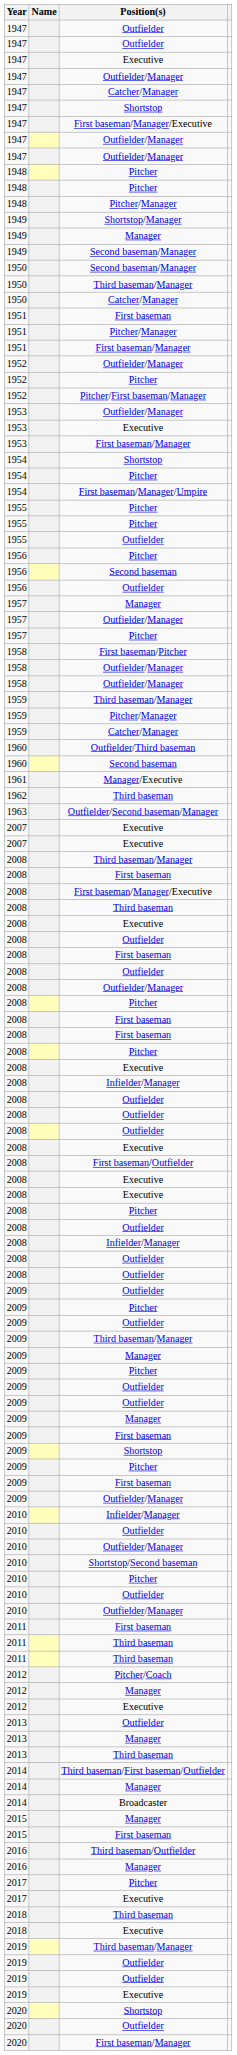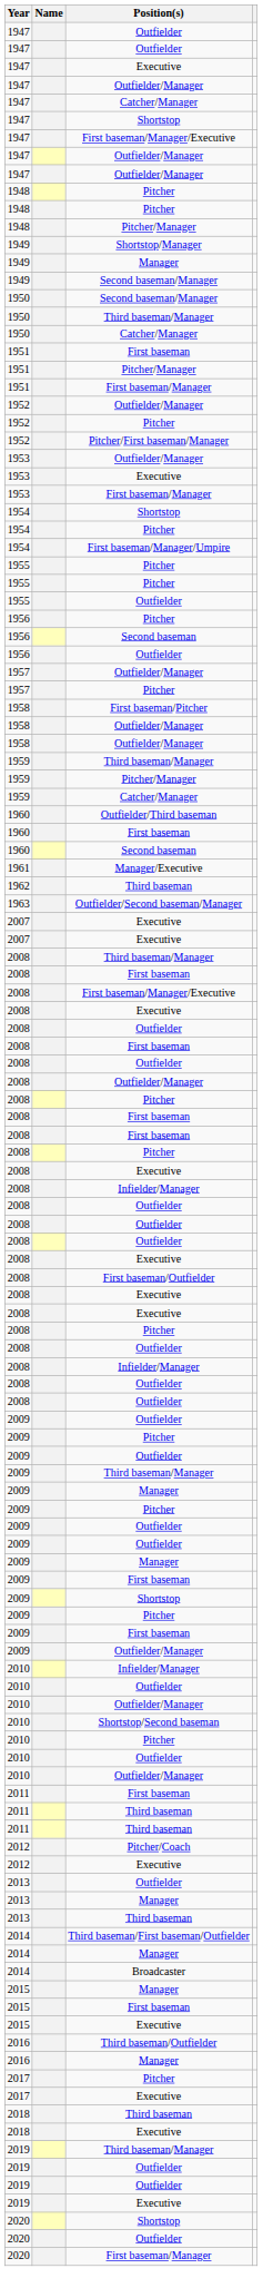 <table class="wikitable sortable plainrowheaders" style="text-align:center">
 <tr>
 <th scope="col">Year</th>
 <th scope="col">Name</th>
 <th scope="col">Position(s)</th>
 <th scope="col" class="unsortable"></th>
 </tr>
 <tr>
 <td>1947</td>
 <th scope="row" style="text-align:center"></th>
 <td><a href='#'>Outfielder</a></td>
 <td></td>
 </tr>
 <tr>
 <td>1947</td>
 <th scope="row" style="text-align:center"></th>
 <td><a href='#'>Outfielder</a></td>
 <td></td>
 </tr>
 <tr>
 <td>1947</td>
 <th scope="row" style="text-align:center"></th>
 <td>Executive</td>
 <td></td>
 </tr>
 <tr>
 <td>1947</td>
 <th scope="row" style="text-align:center"></th>
 <td><a href='#'>Outfielder</a>/<a href='#'>Manager</a></td>
 <td></td>
 </tr>
 <tr>
 <td>1947</td>
 <th scope="row" style="text-align:center"></th>
 <td><a href='#'>Catcher</a>/<a href='#'>Manager</a></td>
 <td></td>
 </tr>
 <tr>
 <td>1947</td>
 <th scope="row" style="text-align:center"></th>
 <td><a href='#'>Shortstop</a></td>
 <td></td>
 </tr>
 <tr>
 <td>1947</td>
 <th scope="row" style="text-align:center"></th>
 <td><a href='#'>First baseman</a>/<a href='#'>Manager</a>/Executive</td>
 <td></td>
 </tr>
 <tr>
 <td>1947</td>
 <th scope="row" style="text-align:center; background-color:#FFFFBB"></th>
 <td><a href='#'>Outfielder</a>/<a href='#'>Manager</a></td>
 <td></td>
 </tr>
 <tr>
 <td>1947</td>
 <th scope="row" style="text-align:center"></th>
 <td><a href='#'>Outfielder</a>/<a href='#'>Manager</a></td>
 <td></td>
 </tr>
 <tr>
 <td>1948</td>
 <th scope="row" style="text-align:center; background-color:#FFFFBB"></th>
 <td><a href='#'>Pitcher</a></td>
 <td></td>
 </tr>
 <tr>
 <td>1948</td>
 <th scope="row" style="text-align:center"></th>
 <td><a href='#'>Pitcher</a></td>
 <td></td>
 </tr>
 <tr>
 <td>1948</td>
 <th scope="row" style="text-align:center"></th>
 <td><a href='#'>Pitcher</a>/<a href='#'>Manager</a></td>
 <td></td>
 </tr>
 <tr>
 <td>1949</td>
 <th scope="row" style="text-align:center"></th>
 <td><a href='#'>Shortstop</a>/<a href='#'>Manager</a></td>
 <td></td>
 </tr>
 <tr>
 <td>1949</td>
 <th scope="row" style="text-align:center"></th>
 <td><a href='#'>Manager</a></td>
 <td></td>
 </tr>
 <tr>
 <td>1949</td>
 <th scope="row" style="text-align:center"></th>
 <td><a href='#'>Second baseman</a>/<a href='#'>Manager</a></td>
 <td></td>
 </tr>
 <tr>
 <td>1950</td>
 <th scope="row" style="text-align:center"></th>
 <td><a href='#'>Second baseman</a>/<a href='#'>Manager</a></td>
 <td></td>
 </tr>
 <tr>
 <td>1950</td>
 <th scope="row" style="text-align:center"></th>
 <td><a href='#'>Third baseman</a>/<a href='#'>Manager</a></td>
 <td></td>
 </tr>
 <tr>
 <td>1950</td>
 <th scope="row" style="text-align:center"></th>
 <td><a href='#'>Catcher</a>/<a href='#'>Manager</a></td>
 <td></td>
 </tr>
 <tr>
 <td>1951</td>
 <th scope="row" style="text-align:center"></th>
 <td><a href='#'>First baseman</a></td>
 <td></td>
 </tr>
 <tr>
 <td>1951</td>
 <th scope="row" style="text-align:center"></th>
 <td><a href='#'>Pitcher</a>/<a href='#'>Manager</a></td>
 <td></td>
 </tr>
 <tr>
 <td>1951</td>
 <th scope="row" style="text-align:center"></th>
 <td><a href='#'>First baseman</a>/<a href='#'>Manager</a></td>
 <td></td>
 </tr>
 <tr>
 <td>1952</td>
 <th scope="row" style="text-align:center"></th>
 <td><a href='#'>Outfielder</a>/<a href='#'>Manager</a></td>
 <td></td>
 </tr>
 <tr>
 <td>1952</td>
 <th scope="row" style="text-align:center"></th>
 <td><a href='#'>Pitcher</a></td>
 <td></td>
 </tr>
 <tr>
 <td>1952</td>
 <th scope="row" style="text-align:center"></th>
 <td><a href='#'>Pitcher</a>/<a href='#'>First baseman</a>/<a href='#'>Manager</a></td>
 <td></td>
 </tr>
 <tr>
 <td>1953</td>
 <th scope="row" style="text-align:center"></th>
 <td><a href='#'>Outfielder</a>/<a href='#'>Manager</a></td>
 <td></td>
 </tr>
 <tr>
 <td>1953</td>
 <th scope="row" style="text-align:center"></th>
 <td>Executive</td>
 <td></td>
 </tr>
 <tr>
 <td>1953</td>
 <th scope="row" style="text-align:center"></th>
 <td><a href='#'>First baseman</a>/<a href='#'>Manager</a></td>
 <td></td>
 </tr>
 <tr>
 <td>1954</td>
 <th scope="row" style="text-align:center"></th>
 <td><a href='#'>Shortstop</a></td>
 <td></td>
 </tr>
 <tr>
 <td>1954</td>
 <th scope="row" style="text-align:center"></th>
 <td><a href='#'>Pitcher</a></td>
 <td></td>
 </tr>
 <tr>
 <td>1954</td>
 <th scope="row" style="text-align:center"></th>
 <td><a href='#'>First baseman</a>/<a href='#'>Manager</a>/<a href='#'>Umpire</a></td>
 <td></td>
 </tr>
 <tr>
 <td>1955</td>
 <th scope="row" style="text-align:center"></th>
 <td><a href='#'>Pitcher</a></td>
 <td></td>
 </tr>
 <tr>
 <td>1955</td>
 <th scope="row" style="text-align:center"></th>
 <td><a href='#'>Pitcher</a></td>
 <td></td>
 </tr>
 <tr>
 <td>1955</td>
 <th scope="row" style="text-align:center"></th>
 <td><a href='#'>Outfielder</a></td>
 <td></td>
 </tr>
 <tr>
 <td>1956</td>
 <th scope="row" style="text-align:center"></th>
 <td><a href='#'>Pitcher</a></td>
 <td></td>
 </tr>
 <tr>
 <td>1956</td>
 <th scope="row" style="text-align:center; background-color:#FFFFBB"></th>
 <td><a href='#'>Second baseman</a></td>
 <td></td>
 </tr>
 <tr>
 <td>1956</td>
 <th scope="row" style="text-align:center"></th>
 <td><a href='#'>Outfielder</a></td>
 <td></td>
 </tr>
 <tr>
 <td>1957</td>
 <th scope="row" style="text-align:center"></th>
-<td><a href='#'>Manager</a></td>
-<td></td>
-</tr>
-<tr>
-<td>1957</td>
-<th scope="row" style="text-align:center"></th>
 <td><a href='#'>Outfielder</a>/<a href='#'>Manager</a></td>
 <td></td>
 </tr>
 <tr>
 <td>1957</td>
 <th scope="row" style="text-align:center"></th>
 <td><a href='#'>Pitcher</a></td>
 <td></td>
 </tr>
 <tr>
 <td>1958</td>
 <th scope="row" style="text-align:center"></th>
 <td><a href='#'>First baseman</a>/<a href='#'>Pitcher</a></td>
 <td></td>
 </tr>
 <tr>
 <td>1958</td>
 <th scope="row" style="text-align:center"></th>
 <td><a href='#'>Outfielder</a>/<a href='#'>Manager</a></td>
 <td></td>
 </tr>
 <tr>
 <td>1958</td>
 <th scope="row" style="text-align:center"></th>
 <td><a href='#'>Outfielder</a>/<a href='#'>Manager</a></td>
 <td></td>
 </tr>
 <tr>
 <td>1959</td>
 <th scope="row" style="text-align:center"></th>
 <td><a href='#'>Third baseman</a>/<a href='#'>Manager</a></td>
 <td></td>
 </tr>
 <tr>
 <td>1959</td>
 <th scope="row" style="text-align:center"></th>
 <td><a href='#'>Pitcher</a>/<a href='#'>Manager</a></td>
 <td></td>
 </tr>
 <tr>
 <td>1959</td>
 <th scope="row" style="text-align:center"></th>
 <td><a href='#'>Catcher</a>/<a href='#'>Manager</a></td>
 <td></td>
 </tr>
 <tr>
 <td>1960</td>
 <th scope="row" style="text-align:center"></th>
 <td><a href='#'>Outfielder</a>/<a href='#'>Third baseman</a></td>
+<td></td>
+</tr>
+<tr>
+<td>1960</td>
+<th scope="row" style="text-align:center"></th>
+<td><a href='#'>First baseman</a></td>
 <td></td>
 </tr>
 <tr>
 <td>1960</td>
 <th scope="row" style="text-align:center; background-color:#FFFFBB"></th>
 <td><a href='#'>Second baseman</a></td>
 <td></td>
 </tr>
 <tr>
 <td>1961</td>
 <th scope="row" style="text-align:center"></th>
 <td><a href='#'>Manager</a>/Executive</td>
 <td></td>
 </tr>
 <tr>
 <td>1962</td>
 <th scope="row" style="text-align:center"></th>
 <td><a href='#'>Third baseman</a></td>
 <td></td>
 </tr>
 <tr>
 <td>1963</td>
 <th scope="row" style="text-align:center"></th>
 <td><a href='#'>Outfielder</a>/<a href='#'>Second baseman</a>/<a href='#'>Manager</a></td>
 <td></td>
 </tr>
 <tr>
 <td>2007</td>
 <th scope="row" style="text-align:center"></th>
 <td>Executive</td>
 <td></td>
 </tr>
 <tr>
 <td>2007</td>
 <th scope="row" style="text-align:center"></th>
 <td>Executive</td>
 <td></td>
 </tr>
 <tr>
 <td>2008</td>
 <th scope="row" style="text-align:center"></th>
 <td><a href='#'>Third baseman</a>/<a href='#'>Manager</a></td>
 <td></td>
 </tr>
 <tr>
 <td>2008</td>
 <th scope="row" style="text-align:center"></th>
 <td><a href='#'>First baseman</a></td>
 <td></td>
 </tr>
 <tr>
 <td>2008</td>
 <th scope="row" style="text-align:center"></th>
 <td><a href='#'>First baseman</a>/<a href='#'>Manager</a>/Executive</td>
-<td></td>
-</tr>
-<tr>
-<td>2008</td>
-<th scope="row" style="text-align:center"></th>
-<td><a href='#'>Third baseman</a></td>
 <td></td>
 </tr>
 <tr>
 <td>2008</td>
 <th scope="row" style="text-align:center"></th>
 <td>Executive</td>
 <td></td>
 </tr>
 <tr>
 <td>2008</td>
 <th scope="row" style="text-align:center"></th>
 <td><a href='#'>Outfielder</a></td>
 <td></td>
 </tr>
 <tr>
 <td>2008</td>
 <th scope="row" style="text-align:center"></th>
 <td><a href='#'>First baseman</a></td>
 <td></td>
 </tr>
 <tr>
 <td>2008</td>
 <th scope="row" style="text-align:center"></th>
 <td><a href='#'>Outfielder</a></td>
 <td></td>
 </tr>
 <tr>
 <td>2008</td>
 <th scope="row" style="text-align:center"></th>
 <td><a href='#'>Outfielder</a>/<a href='#'>Manager</a></td>
 <td></td>
 </tr>
 <tr>
 <td>2008</td>
 <th scope="row" style="text-align:center; background-color:#FFFFBB"></th>
 <td><a href='#'>Pitcher</a></td>
 <td></td>
 </tr>
 <tr>
 <td>2008</td>
 <th scope="row" style="text-align:center"></th>
 <td><a href='#'>First baseman</a></td>
 <td></td>
 </tr>
 <tr>
 <td>2008</td>
 <th scope="row" style="text-align:center"></th>
 <td><a href='#'>First baseman</a></td>
 <td></td>
 </tr>
 <tr>
 <td>2008</td>
 <th scope="row" style="text-align:center; background-color:#FFFFBB"></th>
 <td><a href='#'>Pitcher</a></td>
 <td></td>
 </tr>
 <tr>
 <td>2008</td>
 <th scope="row" style="text-align:center"></th>
 <td>Executive</td>
 <td></td>
 </tr>
 <tr>
 <td>2008</td>
 <th scope="row" style="text-align:center"></th>
 <td><a href='#'>Infielder</a>/<a href='#'>Manager</a></td>
 <td></td>
 </tr>
 <tr>
 <td>2008</td>
 <th scope="row" style="text-align:center"></th>
 <td><a href='#'>Outfielder</a></td>
 <td></td>
 </tr>
 <tr>
 <td>2008</td>
 <th scope="row" style="text-align:center"></th>
 <td><a href='#'>Outfielder</a></td>
 <td></td>
 </tr>
 <tr>
 <td>2008</td>
 <th scope="row" style="text-align:center; background-color:#FFFFBB"></th>
 <td><a href='#'>Outfielder</a></td>
 <td></td>
 </tr>
 <tr>
 <td>2008</td>
 <th scope="row" style="text-align:center"></th>
 <td>Executive</td>
 <td></td>
 </tr>
 <tr>
 <td>2008</td>
 <th scope="row" style="text-align:center"></th>
 <td><a href='#'>First baseman</a>/<a href='#'>Outfielder</a></td>
 <td></td>
 </tr>
 <tr>
 <td>2008</td>
 <th scope="row" style="text-align:center"></th>
 <td>Executive</td>
 <td></td>
 </tr>
 <tr>
 <td>2008</td>
 <th scope="row" style="text-align:center"></th>
 <td>Executive</td>
 <td></td>
 </tr>
 <tr>
 <td>2008</td>
 <th scope="row" style="text-align:center"></th>
 <td><a href='#'>Pitcher</a></td>
 <td></td>
 </tr>
 <tr>
 <td>2008</td>
 <th scope="row" style="text-align:center"></th>
 <td><a href='#'>Outfielder</a></td>
 <td></td>
 </tr>
 <tr>
 <td>2008</td>
 <th scope="row" style="text-align:center"></th>
 <td><a href='#'>Infielder</a>/<a href='#'>Manager</a></td>
 <td></td>
 </tr>
 <tr>
 <td>2008</td>
 <th scope="row" style="text-align:center"></th>
 <td><a href='#'>Outfielder</a></td>
 <td></td>
 </tr>
 <tr>
 <td>2008</td>
 <th scope="row" style="text-align:center"></th>
 <td><a href='#'>Outfielder</a></td>
 <td></td>
 </tr>
 <tr>
 <td>2009</td>
 <th scope="row" style="text-align:center"></th>
 <td><a href='#'>Outfielder</a></td>
 <td></td>
 </tr>
 <tr>
 <td>2009</td>
 <th scope="row" style="text-align:center"></th>
 <td><a href='#'>Pitcher</a></td>
 <td></td>
 </tr>
 <tr>
 <td>2009</td>
 <th scope="row" style="text-align:center"></th>
 <td><a href='#'>Outfielder</a></td>
 <td></td>
 </tr>
 <tr>
 <td>2009</td>
 <th scope="row" style="text-align:center"></th>
 <td><a href='#'>Third baseman</a>/<a href='#'>Manager</a></td>
 <td></td>
 </tr>
 <tr>
 <td>2009</td>
 <th scope="row" style="text-align:center"></th>
 <td><a href='#'>Manager</a></td>
 <td></td>
 </tr>
 <tr>
 <td>2009</td>
 <th scope="row" style="text-align:center"></th>
 <td><a href='#'>Pitcher</a></td>
 <td></td>
 </tr>
 <tr>
 <td>2009</td>
 <th scope="row" style="text-align:center"></th>
 <td><a href='#'>Outfielder</a></td>
 <td></td>
 </tr>
 <tr>
 <td>2009</td>
 <th scope="row" style="text-align:center"></th>
 <td><a href='#'>Outfielder</a></td>
 <td></td>
 </tr>
 <tr>
 <td>2009</td>
 <th scope="row" style="text-align:center"></th>
 <td><a href='#'>Manager</a></td>
 <td></td>
 </tr>
 <tr>
 <td>2009</td>
 <th scope="row" style="text-align:center"></th>
 <td><a href='#'>First baseman</a></td>
 <td></td>
 </tr>
 <tr>
 <td>2009</td>
 <th scope="row" style="text-align:center; background-color:#FFFFBB"></th>
 <td><a href='#'>Shortstop</a></td>
 <td></td>
 </tr>
 <tr>
 <td>2009</td>
 <th scope="row" style="text-align:center"></th>
 <td><a href='#'>Pitcher</a></td>
 <td></td>
 </tr>
 <tr>
 <td>2009</td>
 <th scope="row" style="text-align:center"></th>
 <td><a href='#'>First baseman</a></td>
 <td></td>
 </tr>
 <tr>
 <td>2009</td>
 <th scope="row" style="text-align:center"></th>
 <td><a href='#'>Outfielder</a>/<a href='#'>Manager</a></td>
 <td></td>
 </tr>
 <tr>
 <td>2010</td>
 <th scope="row" style="text-align:center; background-color:#FFFFBB"></th>
 <td><a href='#'>Infielder</a>/<a href='#'>Manager</a></td>
 <td></td>
 </tr>
 <tr>
 <td>2010</td>
 <th scope="row" style="text-align:center"></th>
 <td><a href='#'>Outfielder</a></td>
 <td></td>
 </tr>
 <tr>
 <td>2010</td>
 <th scope="row" style="text-align:center"></th>
 <td><a href='#'>Outfielder</a>/<a href='#'>Manager</a></td>
 <td></td>
 </tr>
 <tr>
 <td>2010</td>
 <th scope="row" style="text-align:center"></th>
 <td><a href='#'>Shortstop</a>/<a href='#'>Second baseman</a></td>
 <td></td>
 </tr>
 <tr>
 <td>2010</td>
 <th scope="row" style="text-align:center"></th>
 <td><a href='#'>Pitcher</a></td>
 <td></td>
 </tr>
 <tr>
 <td>2010</td>
 <th scope="row" style="text-align:center"></th>
 <td><a href='#'>Outfielder</a></td>
 <td></td>
 </tr>
 <tr>
 <td>2010</td>
 <th scope="row" style="text-align:center"></th>
 <td><a href='#'>Outfielder</a>/<a href='#'>Manager</a></td>
 <td></td>
 </tr>
 <tr>
 <td>2011</td>
 <th scope="row" style="text-align:center"></th>
 <td><a href='#'>First baseman</a></td>
 <td></td>
 </tr>
 <tr>
 <td>2011</td>
 <th scope="row" style="text-align:center; background-color:#FFFFBB"></th>
 <td><a href='#'>Third baseman</a></td>
 <td></td>
 </tr>
 <tr>
 <td>2011</td>
 <th scope="row" style="text-align:center; background-color:#FFFFBB"></th>
 <td><a href='#'>Third baseman</a></td>
 <td></td>
 </tr>
 <tr>
 <td>2012</td>
 <th scope="row" style="text-align:center"></th>
 <td><a href='#'>Pitcher</a>/<a href='#'>Coach</a></td>
 <td></td>
 </tr>
 <tr>
 <td>2012</td>
 <th scope="row" style="text-align:center"></th>
-<td><a href='#'>Manager</a></td>
-<td></td>
-</tr>
-<tr>
-<td>2012</td>
-<th scope="row" style="text-align:center"></th>
 <td>Executive</td>
 <td></td>
 </tr>
 <tr>
 <td>2013</td>
 <th scope="row" style="text-align:center"></th>
 <td><a href='#'>Outfielder</a></td>
 <td></td>
 </tr>
 <tr>
 <td>2013</td>
 <th scope="row" style="text-align:center"></th>
 <td><a href='#'>Manager</a></td>
 <td></td>
 </tr>
 <tr>
 <td>2013</td>
 <th scope="row" style="text-align:center"></th>
 <td><a href='#'>Third baseman</a></td>
 <td></td>
 </tr>
 <tr>
 <td>2014</td>
 <th scope="row" style="text-align:center"></th>
 <td><a href='#'>Third baseman</a>/<a href='#'>First baseman</a>/<a href='#'>Outfielder</a></td>
 <td></td>
 </tr>
 <tr>
 <td>2014</td>
 <th scope="row" style="text-align:center"></th>
 <td><a href='#'>Manager</a></td>
 <td></td>
 </tr>
 <tr>
 <td>2014</td>
 <th scope="row" style="text-align:center"></th>
 <td>Broadcaster</td>
 <td></td>
 </tr>
 <tr>
 <td>2015</td>
 <th scope="row" style="text-align:center"></th>
 <td><a href='#'>Manager</a></td>
 <td></td>
 </tr>
 <tr>
 <td>2015</td>
 <th scope="row" style="text-align:center"></th>
 <td><a href='#'>First baseman</a></td>
+<td></td>
+</tr>
+<tr>
+<td>2015</td>
+<th scope="row" style="text-align:center"></th>
+<td>Executive</td>
 <td></td>
 </tr>
 <tr>
 <td>2016</td>
 <th scope="row" style="text-align:center"></th>
 <td><a href='#'>Third baseman</a>/<a href='#'>Outfielder</a></td>
 <td></td>
 </tr>
 <tr>
 <td>2016</td>
 <th scope="row" style="text-align:center"></th>
 <td><a href='#'>Manager</a></td>
 <td></td>
 </tr>
 <tr>
 <td>2017</td>
 <th scope="row" style="text-align:center"></th>
 <td><a href='#'>Pitcher</a></td>
 <td></td>
 </tr>
 <tr>
 <td>2017</td>
 <th scope="row" style="text-align:center"></th>
 <td>Executive</td>
 <td></td>
 </tr>
 <tr>
 <td>2018</td>
 <th scope="row" style="text-align:center"></th>
 <td><a href='#'>Third baseman</a></td>
 <td></td>
 </tr>
 <tr>
 <td>2018</td>
 <th scope="row" style="text-align:center"></th>
 <td>Executive</td>
 <td></td>
 </tr>
 <tr>
 <td>2019</td>
 <th scope="row" style="text-align:center; background-color:#FFFFBB"></th>
 <td><a href='#'>Third baseman</a>/<a href='#'>Manager</a></td>
 <td></td>
 </tr>
 <tr>
 <td>2019</td>
 <th scope="row" style="text-align:center"></th>
 <td><a href='#'>Outfielder</a></td>
 <td></td>
 </tr>
 <tr>
 <td>2019</td>
 <th scope="row" style="text-align:center"></th>
 <td><a href='#'>Outfielder</a></td>
 <td></td>
 </tr>
 <tr>
 <td>2019</td>
 <th scope="row" style="text-align:center"></th>
 <td>Executive</td>
 <td></td>
 </tr>
 <tr>
 <td>2020</td>
 <th scope="row" style="text-align:center; background-color:#FFFFBB"></th>
 <td><a href='#'>Shortstop</a></td>
 <td></td>
 </tr>
 <tr>
 <td>2020</td>
 <th scope="row" style="text-align:center"></th>
 <td><a href='#'>Outfielder</a></td>
 <td></td>
 </tr>
 <tr>
 <td>2020</td>
 <th scope="row" style="text-align:center"></th>
 <td><a href='#'>First baseman</a>/<a href='#'>Manager</a></td>
 <td></td>
 </tr>
 </table>
